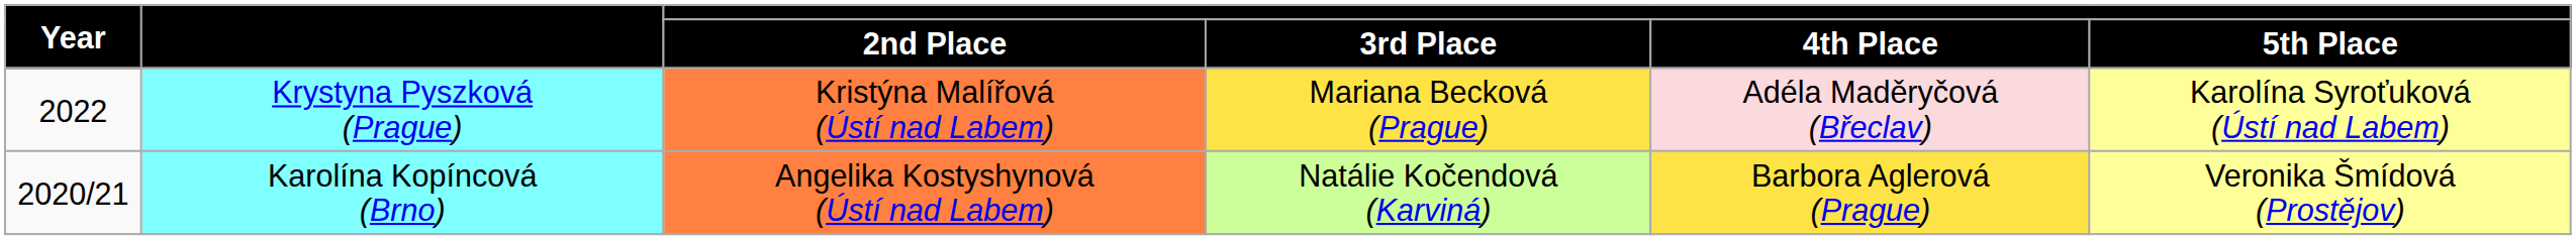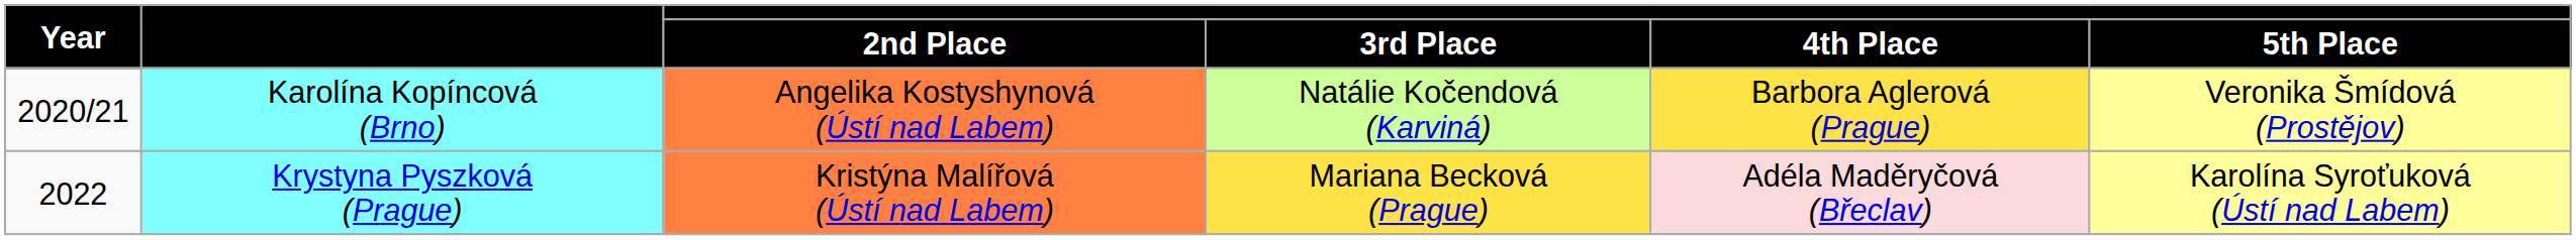 <table class="wikitable" style="font-size: 95%; text-align:center; width:100%">
 <tr>
 <th width="60" style="background-color:#000000; color:#FFFFFF;" rowspan="2">Year</th>
 <th width="250" style="background-color:#000000; color:#FFFFFF;" rowspan="2"></th>
 <th width="250" style="background-color:#000000; color:#FFFFFF;" colspan="4"></th>
 </tr>
 <tr>
 <th style="background-color:#000000; color:#FFFFFF;">2nd Place</th>
 <th style="background-color:#000000; color:#FFFFFF;">3rd Place</th>
 <th style="background-color:#000000; color:#FFFFFF;">4th Place</th>
 <th style="background-color:#000000; color:#FFFFFF;">5th Place</th>
 </tr>
 <tr>
+<td>2020/21</td>
+<td style="background:#80FFFF;">Karolína Kopíncová<br><em>(<a href='#'>Brno</a>)</em></td>
+<td style="background:#FF8040;">Angelika Kostyshynová<br><em>(<a href='#'>Ústí nad Labem</a>)</em></td>
+<td style="background:#ccff99;">Natálie Kočendová<br><em>(<a href='#'>Karviná</a>)</em></td>
+<td style="background:#FEE347;">Barbora Aglerová<br><em>(<a href='#'>Prague</a>)</em></td>
+<td style="background:#FFFF99;">Veronika Šmídová<br><em>(<a href='#'>Prostějov</a>)</em></td>
+</tr>
+<tr>
 <td>2022</td>
 <td style="background:#80FFFF;"><a href='#'>Krystyna Pyszková</a><br><em>(<a href='#'>Prague</a>)</em></td>
 <td style="background:#FF8040;">Kristýna Malířová<br><em>(<a href='#'>Ústí nad Labem</a>)</em></td>
 <td style="background:#FEE347;">Mariana Becková<br><em>(<a href='#'>Prague</a>)</em></td>
 <td style="background:#fadadd;">Adéla Maděryčová<br><em>(<a href='#'>Břeclav</a>)</em></td>
 <td style="background:#FFFF99;">Karolína Syroťuková<br><em>(<a href='#'>Ústí nad Labem</a>)</em></td>
 </tr>
-<tr>
-<td>2020/21</td>
-<td style="background:#80FFFF;">Karolína Kopíncová<br><em>(<a href='#'>Brno</a>)</em></td>
-<td style="background:#FF8040;">Angelika Kostyshynová<br><em>(<a href='#'>Ústí nad Labem</a>)</em></td>
-<td style="background:#ccff99;">Natálie Kočendová<br><em>(<a href='#'>Karviná</a>)</em></td>
-<td style="background:#FEE347;">Barbora Aglerová<br><em>(<a href='#'>Prague</a>)</em></td>
-<td style="background:#FFFF99;">Veronika Šmídová<br><em>(<a href='#'>Prostějov</a>)</em></td>
-</tr>
 </table>
